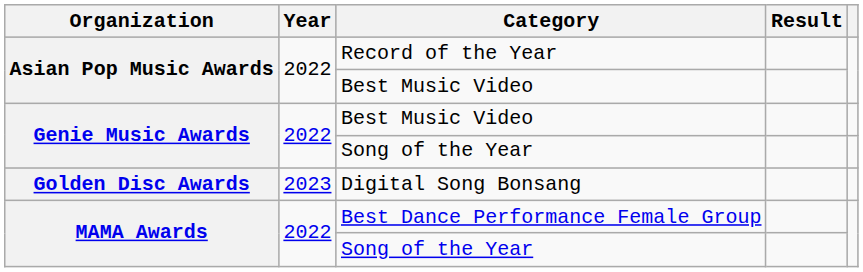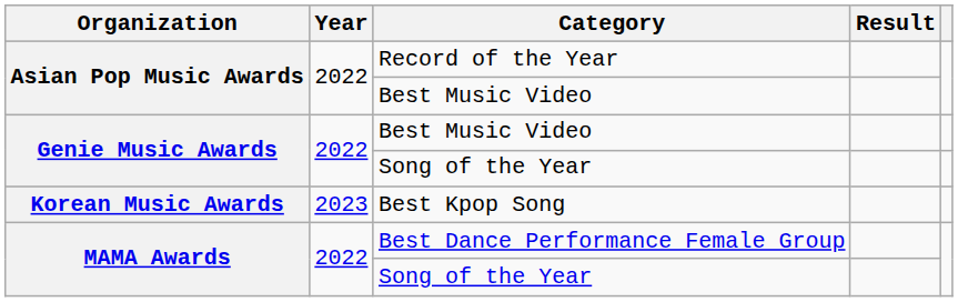 <table class="wikitable plainrowheaders sortable">
 <tr>
 <th>Organization</th>
 <th>Year</th>
 <th>Category</th>
 <th>Result</th>
 <th class="unsortable"></th>
 </tr>
 <tr>
 <th scope="row" rowspan="2">Asian Pop Music Awards</th>
 <td style="text-align:center" rowspan="2">2022</td>
 <td>Record of the Year</td>
 <td></td>
 <td style="text-align:center" rowspan="2"></td>
 </tr>
 <tr>
 <td>Best Music Video</td>
 <td></td>
 </tr>
 <tr>
 <th scope="row" rowspan="2"><a href='#'>Genie Music Awards</a></th>
 <td style="text-align:center" rowspan="2"><a href='#'>2022</a></td>
 <td>Best Music Video</td>
 <td></td>
 <td style="text-align:center"></td>
 </tr>
 <tr>
 <td>Song of the Year</td>
 <td></td>
 <td style="text-align:center"></td>
 </tr>
 <tr>
-<th scope="row"><a href='#'>Golden Disc Awards</a></th>
+<th scope="row"><a href='#'>Korean Music Awards</a></th>
 <td style="text-align:center"><a href='#'>2023</a></td>
-<td>Digital Song Bonsang</td>
+<td>Best Kpop Song</td>
 <td></td>
 <td style="text-align:center"></td>
 </tr>
 <tr>
 <th scope="row" rowspan="2"><a href='#'>MAMA Awards</a></th>
 <td style="text-align:center" rowspan="2"><a href='#'>2022</a></td>
 <td><a href='#'>Best Dance Performance Female Group</a></td>
 <td></td>
 <td style="text-align:center" rowspan="2"></td>
 </tr>
 <tr>
 <td><a href='#'>Song of the Year</a></td>
 <td></td>
 </tr>
 </table>
